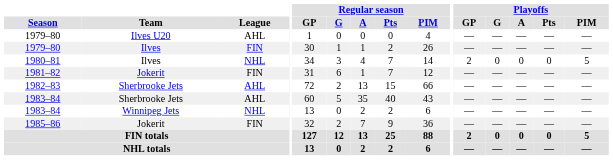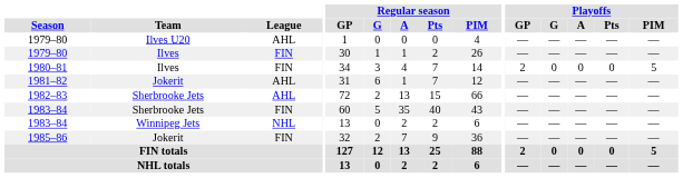 <table border="0" cellpadding="1" cellspacing="0" style="text-align:center; width:60em">
 <tr bgcolor="#e0e0e0">
 <th colspan="3" bgcolor="#ffffff"></th>
 <th rowspan="100" bgcolor="#ffffff"></th>
 <th colspan="5"><a href='#'>Regular season</a></th>
 <th rowspan="100" bgcolor="#ffffff"></th>
 <th colspan="5"><a href='#'>Playoffs</a></th>
 </tr>
 <tr bgcolor="#e0e0e0">
 <th><a href='#'>Season</a></th>
 <th>Team</th>
 <th>League</th>
 <th>GP</th>
 <th><a href='#'>G</a></th>
 <th><a href='#'>A</a></th>
 <th><a href='#'>Pts</a></th>
 <th><a href='#'>PIM</a></th>
 <th>GP</th>
 <th>G</th>
 <th>A</th>
 <th>Pts</th>
 <th>PIM</th>
 </tr>
 <tr>
 <td>1979–80</td>
 <td><a href='#'>Ilves U20</a></td>
 <td>AHL</td>
 <td>1</td>
 <td>0</td>
 <td>0</td>
 <td>0</td>
 <td>4</td>
 <td>—</td>
 <td>—</td>
 <td>—</td>
 <td>—</td>
 <td>—</td>
 </tr>
 <tr bgcolor="#f0f0f0">
 <td><a href='#'>1979–80</a></td>
 <td><a href='#'>Ilves</a></td>
 <td><a href='#'>FIN</a></td>
 <td>30</td>
 <td>1</td>
 <td>1</td>
 <td>2</td>
 <td>26</td>
 <td>—</td>
 <td>—</td>
 <td>—</td>
 <td>—</td>
 <td>—</td>
 </tr>
 <tr>
 <td><a href='#'>1980–81</a></td>
 <td>Ilves</td>
-<td><a href='#'>NHL</a></td>
+<td>FIN</td>
 <td>34</td>
 <td>3</td>
 <td>4</td>
 <td>7</td>
 <td>14</td>
 <td>2</td>
 <td>0</td>
 <td>0</td>
 <td>0</td>
 <td>5</td>
 </tr>
 <tr bgcolor="#f0f0f0">
 <td><a href='#'>1981–82</a></td>
 <td><a href='#'>Jokerit</a></td>
-<td>FIN</td>
+<td>AHL</td>
 <td>31</td>
 <td>6</td>
 <td>1</td>
 <td>7</td>
 <td>12</td>
 <td>—</td>
 <td>—</td>
 <td>—</td>
 <td>—</td>
 <td>—</td>
 </tr>
 <tr>
 <td><a href='#'>1982–83</a></td>
 <td><a href='#'>Sherbrooke Jets</a></td>
 <td><a href='#'>AHL</a></td>
 <td>72</td>
 <td>2</td>
 <td>13</td>
 <td>15</td>
 <td>66</td>
 <td>—</td>
 <td>—</td>
 <td>—</td>
 <td>—</td>
 <td>—</td>
 </tr>
 <tr bgcolor="#f0f0f0">
 <td><a href='#'>1983–84</a></td>
 <td>Sherbrooke Jets</td>
-<td>AHL</td>
+<td>FIN</td>
 <td>60</td>
 <td>5</td>
 <td>35</td>
 <td>40</td>
 <td>43</td>
 <td>—</td>
 <td>—</td>
 <td>—</td>
 <td>—</td>
 <td>—</td>
 </tr>
 <tr>
 <td><a href='#'>1983–84</a></td>
 <td><a href='#'>Winnipeg Jets</a></td>
 <td><a href='#'>NHL</a></td>
 <td>13</td>
 <td>0</td>
 <td>2</td>
 <td>2</td>
 <td>6</td>
 <td>—</td>
 <td>—</td>
 <td>—</td>
 <td>—</td>
 <td>—</td>
 </tr>
 <tr bgcolor="#f0f0f0">
 <td><a href='#'>1985–86</a></td>
 <td>Jokerit</td>
 <td>FIN</td>
 <td>32</td>
 <td>2</td>
 <td>7</td>
 <td>9</td>
 <td>36</td>
 <td>—</td>
 <td>—</td>
 <td>—</td>
 <td>—</td>
 <td>—</td>
 </tr>
 <tr bgcolor="#e0e0e0">
 <th colspan="3">FIN totals</th>
 <th>127</th>
 <th>12</th>
 <th>13</th>
 <th>25</th>
 <th>88</th>
 <th>2</th>
 <th>0</th>
 <th>0</th>
 <th>0</th>
 <th>5</th>
 </tr>
 <tr bgcolor="#e0e0e0">
 <th colspan="3">NHL totals</th>
 <th>13</th>
 <th>0</th>
 <th>2</th>
 <th>2</th>
 <th>6</th>
 <th>—</th>
 <th>—</th>
 <th>—</th>
 <th>—</th>
 <th>—</th>
 </tr>
 </table>
